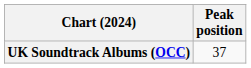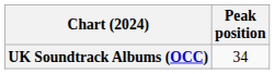 <table class="wikitable sortable plainrowheaders" style="text-align:center">
 <tr>
 <th scope="col">Chart (2024)</th>
 <th scope="col">Peak<br>position</th>
 </tr>
 <tr>
 <th scope="row">UK Soundtrack Albums (<a href='#'>OCC</a>)</th>
-<td>37</td>
+<td>34</td>
 </tr>
 </table>
